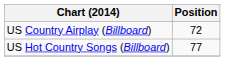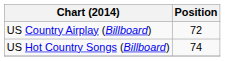 <table class="wikitable sortable">
 <tr>
 <th scope="col">Chart (2014)</th>
 <th scope="col">Position</th>
 </tr>
 <tr>
 <td>US <a href='#'>Country Airplay</a> (<em><a href='#'>Billboard</a></em>)</td>
 <td align="center">72</td>
 </tr>
 <tr>
 <td>US <a href='#'>Hot Country Songs</a> (<em><a href='#'>Billboard</a></em>)</td>
-<td align="center">77</td>
+<td align="center">74</td>
 </tr>
 <tr>
 </tr>
 </table>
